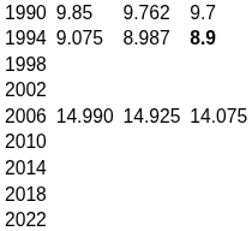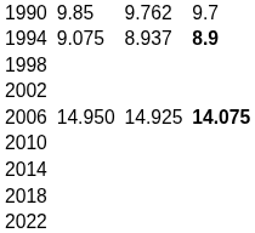 <table>
 <tr>
 <td>1990</td>
 <td></td>
 <td>9.85</td>
 <td></td>
 <td>9.762</td>
 <td></td>
 <td>9.7</td>
 </tr>
 <tr>
 <td>1994</td>
 <td></td>
 <td>9.075</td>
 <td></td>
-<td>8.987</td>
+<td>8.937</td>
 <td></td>
 <td><strong>8.9</strong></td>
 </tr>
 <tr>
 <td>1998</td>
 <td></td>
 <td></td>
 <td></td>
 <td></td>
 <td></td>
 <td></td>
 </tr>
 <tr>
 <td>2002</td>
 <td></td>
 <td></td>
 <td></td>
 <td></td>
 <td></td>
 <td></td>
 </tr>
 <tr>
 <td>2006</td>
 <td></td>
-<td>14.990</td>
+<td>14.950</td>
 <td></td>
 <td>14.925</td>
 <td></td>
-<td>14.075</td>
+<td><strong>14.075</strong></td>
 </tr>
 <tr>
 <td>2010<br></td>
 <td></td>
 <td></td>
 <td></td>
 <td></td>
 <td></td>
 <td></td>
 </tr>
 <tr>
 <td>2014<br></td>
 <td></td>
 <td></td>
 <td></td>
 <td></td>
 <td></td>
 <td></td>
 </tr>
 <tr>
 <td>2018<br></td>
 <td></td>
 <td></td>
 <td></td>
 <td></td>
 <td></td>
 <td></td>
 </tr>
 <tr>
 <td>2022<br></td>
 <td></td>
 <td></td>
 <td></td>
 <td></td>
 <td></td>
 <td></td>
 </tr>
 </table>
